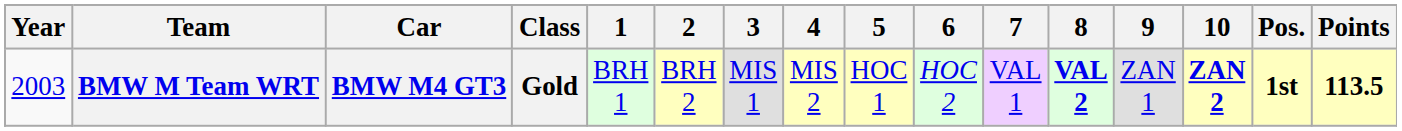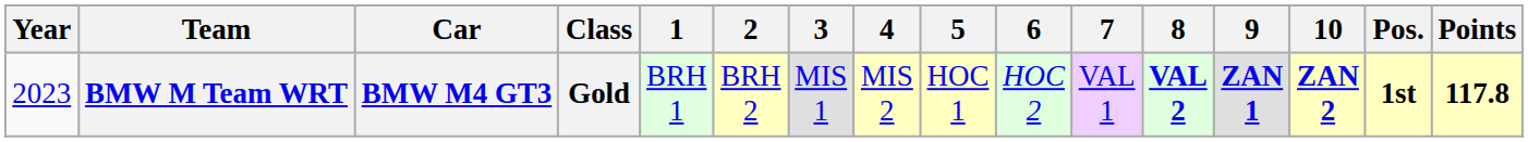 <table class="wikitable" border="1" style="text-align:center; font-size:85%;">
 <tr>
 <th>Year</th>
 <th>Team</th>
 <th>Car</th>
 <th>Class</th>
 <th>1</th>
 <th>2</th>
 <th>3</th>
 <th>4</th>
 <th>5</th>
 <th>6</th>
 <th>7</th>
 <th>8</th>
 <th>9</th>
 <th>10</th>
 <th>Pos.</th>
 <th>Points</th>
 </tr>
 <tr>
-<td><a href='#'>2003</a></td>
+<td><a href='#'>2023</a></td>
 <th nowrap><a href='#'>BMW M Team WRT</a></th>
 <th nowrap><a href='#'>BMW M4 GT3</a></th>
 <th>Gold</th>
 <td style="background:#DFFFDF;"><a href='#'>BRH<br>1</a><br></td>
 <td style="background:#FFFFBF;"><a href='#'>BRH<br>2</a><br></td>
 <td style="background:#DFDFDF;"><a href='#'>MIS<br>1</a><br></td>
 <td style="background:#FFFFBF;"><a href='#'>MIS<br>2</a><br></td>
 <td style="background:#FFFFBF;"><a href='#'>HOC<br>1</a><br></td>
 <td style="background:#DFFFDF;"><em><a href='#'>HOC<br>2</a></em><br></td>
 <td style="background:#EFCFFF;"><a href='#'>VAL<br>1</a><br></td>
 <td style="background:#DFFFDF;"><strong><a href='#'>VAL<br>2</a><br></strong></td>
-<td style="background:#DFDFDF;"><a href='#'>ZAN<br>1</a><br></td>
+<td style="background:#DFDFDF;"><strong><a href='#'>ZAN<br>1</a><br></strong></td>
 <td style="background:#FFFFBF;"><strong><a href='#'>ZAN<br>2</a></strong><br></td>
 <th style="background:#FFFFBF;">1st</th>
-<th style="background:#FFFFBF;">113.5</th>
+<th style="background:#FFFFBF;">117.8</th>
 </tr>
 </table>
